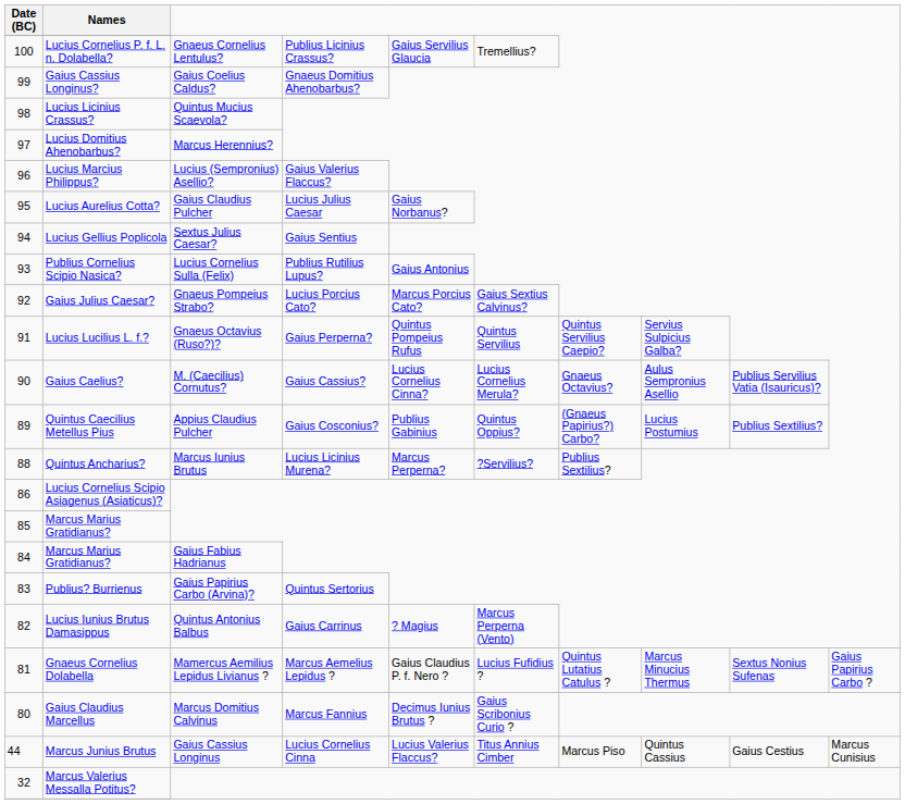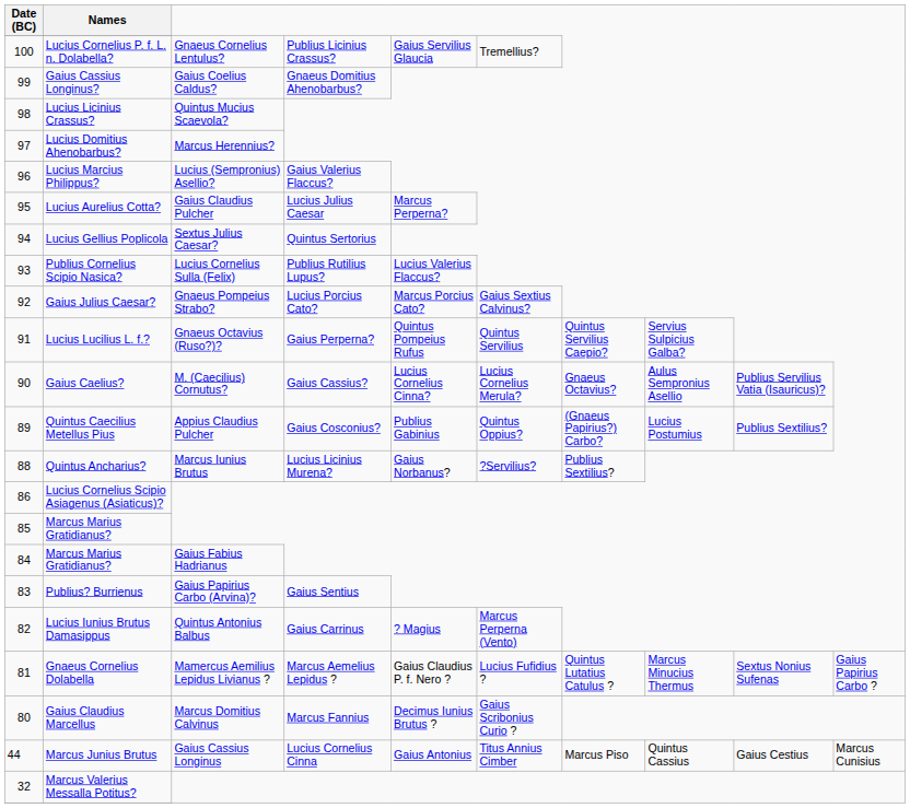 <table class="wikitable">
 <tr>
 <th>Date (BC)</th>
 <th>Names</th>
 </tr>
 <tr>
 </tr>
 <tr>
 <td align=center>100</td>
 <td><a href='#'>Lucius Cornelius P. f. L. n. Dolabella?</a></td>
 <td><a href='#'>Gnaeus Cornelius Lentulus?</a></td>
 <td><a href='#'>Publius Licinius Crassus?</a></td>
 <td><a href='#'>Gaius Servilius Glaucia</a></td>
 <td>Tremellius?</td>
 </tr>
 <tr>
 <td align=center>99</td>
 <td><a href='#'>Gaius Cassius Longinus?</a></td>
 <td><a href='#'>Gaius Coelius Caldus?</a></td>
 <td><a href='#'>Gnaeus Domitius Ahenobarbus?</a></td>
 </tr>
 <tr>
 <td align=center>98</td>
 <td><a href='#'>Lucius Licinius Crassus?</a></td>
 <td><a href='#'>Quintus Mucius Scaevola?</a></td>
 </tr>
 <tr>
 <td align=center>97</td>
 <td><a href='#'>Lucius Domitius Ahenobarbus?</a></td>
 <td><a href='#'>Marcus Herennius?</a></td>
 </tr>
 <tr>
 <td align=center>96</td>
 <td><a href='#'>Lucius Marcius Philippus?</a></td>
 <td><a href='#'>Lucius (Sempronius) Asellio?</a></td>
 <td><a href='#'>Gaius Valerius Flaccus?</a></td>
 </tr>
 <tr>
 <td align=center>95</td>
 <td><a href='#'>Lucius Aurelius Cotta?</a></td>
 <td><a href='#'>Gaius Claudius Pulcher</a></td>
 <td><a href='#'>Lucius Julius Caesar</a></td>
-<td><a href='#'>Gaius Norbanus</a>?</td>
+<td><a href='#'>Marcus Perperna?</a></td>
 </tr>
 <tr>
 <td align=center>94</td>
 <td><a href='#'>Lucius Gellius Poplicola</a></td>
 <td><a href='#'>Sextus Julius Caesar?</a></td>
-<td><a href='#'>Gaius Sentius</a></td>
+<td><a href='#'>Quintus Sertorius</a></td>
 </tr>
 <tr>
 <td align=center>93</td>
 <td><a href='#'>Publius Cornelius Scipio Nasica?</a></td>
 <td><a href='#'>Lucius Cornelius Sulla (Felix)</a></td>
 <td><a href='#'>Publius Rutilius Lupus?</a></td>
-<td><a href='#'>Gaius Antonius</a></td>
+<td><a href='#'>Lucius Valerius Flaccus?</a></td>
 </tr>
 <tr>
 <td align=center>92</td>
 <td><a href='#'>Gaius Julius Caesar?</a></td>
 <td><a href='#'>Gnaeus Pompeius Strabo?</a></td>
 <td><a href='#'>Lucius Porcius Cato?</a></td>
 <td><a href='#'>Marcus Porcius Cato?</a></td>
 <td><a href='#'>Gaius Sextius Calvinus?</a></td>
 </tr>
 <tr>
 <td align=center>91</td>
 <td><a href='#'>Lucius Lucilius L. f.?</a></td>
 <td><a href='#'>Gnaeus Octavius (Ruso?)?</a></td>
 <td><a href='#'>Gaius Perperna?</a></td>
 <td><a href='#'>Quintus Pompeius Rufus</a></td>
 <td><a href='#'>Quintus Servilius</a></td>
 <td><a href='#'>Quintus Servilius Caepio?</a></td>
 <td><a href='#'>Servius Sulpicius Galba?</a></td>
 </tr>
 <tr>
 <td align=center>90</td>
 <td><a href='#'>Gaius Caelius?</a></td>
 <td><a href='#'>M. (Caecilius) Cornutus?</a></td>
 <td><a href='#'>Gaius Cassius?</a></td>
 <td><a href='#'>Lucius Cornelius Cinna?</a></td>
 <td><a href='#'>Lucius Cornelius Merula?</a></td>
 <td><a href='#'>Gnaeus Octavius?</a></td>
 <td><a href='#'>Aulus Sempronius Asellio</a></td>
 <td><a href='#'>Publius Servilius Vatia (Isauricus)?</a></td>
 </tr>
 <tr>
 <td align=center>89</td>
 <td><a href='#'>Quintus Caecilius Metellus Pius</a></td>
 <td><a href='#'>Appius Claudius Pulcher</a></td>
 <td><a href='#'>Gaius Cosconius?</a></td>
 <td><a href='#'>Publius Gabinius</a></td>
 <td><a href='#'>Quintus Oppius?</a></td>
 <td><a href='#'>(Gnaeus Papirius?) Carbo?</a></td>
 <td><a href='#'>Lucius Postumius</a></td>
 <td><a href='#'>Publius Sextilius?</a></td>
 </tr>
 <tr>
 <td align=center>88</td>
 <td><a href='#'>Quintus Ancharius?</a></td>
 <td><a href='#'>Marcus Iunius Brutus</a></td>
 <td><a href='#'>Lucius Licinius Murena?</a></td>
-<td><a href='#'>Marcus Perperna?</a></td>
+<td><a href='#'>Gaius Norbanus</a>?</td>
 <td><a href='#'>?Servilius?</a></td>
 <td><a href='#'>Publius Sextilius</a>?</td>
 </tr>
 <tr>
 <td align=center>86</td>
 <td><a href='#'>Lucius Cornelius Scipio Asiagenus (Asiaticus)?</a></td>
 </tr>
 <tr>
 <td align=center>85</td>
 <td><a href='#'>Marcus Marius Gratidianus?</a></td>
 </tr>
 <tr>
 <td align=center>84</td>
 <td><a href='#'>Marcus Marius Gratidianus?</a></td>
 <td><a href='#'>Gaius Fabius Hadrianus</a></td>
 </tr>
 <tr>
 <td align=center>83</td>
 <td><a href='#'>Publius? Burrienus</a></td>
 <td><a href='#'>Gaius Papirius Carbo (Arvina)?</a></td>
-<td><a href='#'>Quintus Sertorius</a></td>
+<td><a href='#'>Gaius Sentius</a></td>
 </tr>
 <tr>
 <td align=center>82</td>
 <td><a href='#'>Lucius Iunius Brutus Damasippus</a></td>
 <td><a href='#'>Quintus Antonius Balbus</a></td>
 <td><a href='#'>Gaius Carrinus</a></td>
 <td><a href='#'>? Magius</a></td>
 <td><a href='#'>Marcus Perperna (Vento)</a></td>
 </tr>
 <tr>
 <td align=center>81</td>
 <td><a href='#'>Gnaeus Cornelius Dolabella</a></td>
 <td><a href='#'>Mamercus Aemilius Lepidus Livianus</a> ?</td>
 <td><a href='#'>Marcus Aemelius Lepidus</a> ?</td>
 <td>Gaius Claudius P. f. Nero ?</td>
 <td><a href='#'>Lucius Fufidius</a> ?</td>
 <td><a href='#'>Quintus Lutatius Catulus</a> ?</td>
 <td><a href='#'>Marcus Minucius Thermus</a></td>
 <td><a href='#'>Sextus Nonius Sufenas</a></td>
 <td><a href='#'>Gaius Papirius Carbo</a> ?</td>
 </tr>
 <tr>
 <td align=center>80</td>
 <td><a href='#'>Gaius Claudius Marcellus</a></td>
 <td><a href='#'>Marcus Domitius Calvinus</a></td>
 <td><a href='#'>Marcus Fannius</a></td>
 <td><a href='#'>Decimus Iunius Brutus</a> ?</td>
 <td><a href='#'>Gaius Scribonius Curio</a> ?</td>
 </tr>
 <tr>
 <td>44</td>
 <td><a href='#'>Marcus Junius Brutus</a></td>
 <td><a href='#'>Gaius Cassius Longinus</a></td>
 <td><a href='#'>Lucius Cornelius Cinna</a></td>
-<td><a href='#'>Lucius Valerius Flaccus?</a></td>
+<td><a href='#'>Gaius Antonius</a></td>
 <td><a href='#'>Titus Annius Cimber</a></td>
 <td>Marcus Piso</td>
 <td>Quintus Cassius</td>
 <td>Gaius Cestius</td>
 <td>Marcus Cunisius</td>
 </tr>
 <tr>
 <td align=center>32</td>
 <td><a href='#'>Marcus Valerius Messalla Potitus?</a></td>
 </tr>
 <tr>
 </tr>
 </table>
